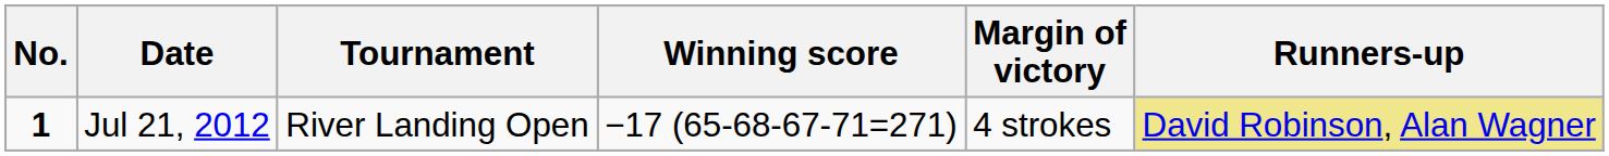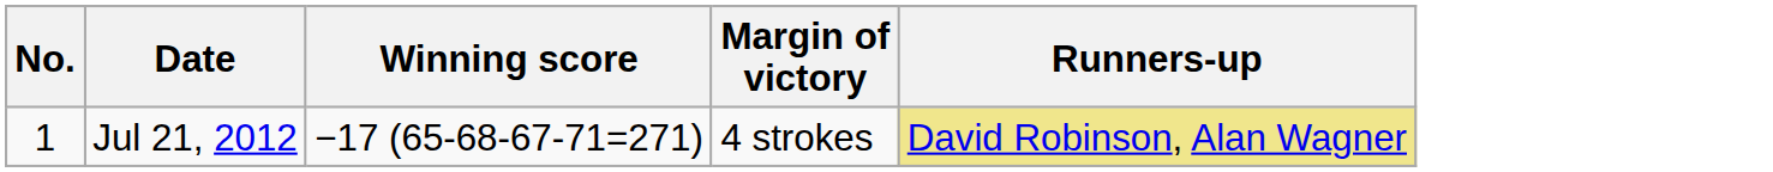 <table class="wikitable" style="font-size:95%;">
 <tr>
 <th>No.</th>
 <th>Date</th>
-<th>Tournament</th>
 <th>Winning score</th>
 <th>Margin of<br>victory</th>
 <th>Runners-up</th>
 </tr>
 <tr>
-<td align=center><strong>1</strong></td>
+<td align=center>1</td>
 <td align=right>Jul 21, <a href='#'>2012</a></td>
-<td>River Landing Open</td>
 <td>−17 (65-68-67-71=271)</td>
 <td>4 strokes</td>
 <td style="background: khaki;"> <a href='#'>David Robinson</a>,  <a href='#'>Alan Wagner</a></td>
 </tr>
 </table>
